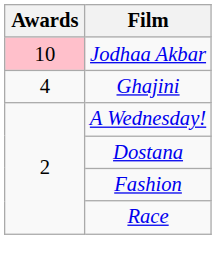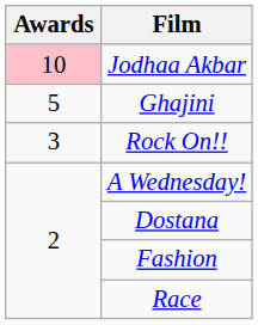 <table class="wikitable plainrowheaders" style="text-align:center;">
 <tr>
 <th scope="col" style="width:55px;">Awards</th>
 <th scope="col" style="text-align:center;">Film</th>
 </tr>
 <tr>
 <td scope="row" style="background: pink; text-align:center">10</td>
 <td><em><a href='#'>Jodhaa Akbar</a></em></td>
 </tr>
 <tr>
-<td scope="row" style="text-align:center">4</td>
+<td scope="row" style="text-align:center">5</td>
 <td><a href='#'><em>Ghajini</em></a></td>
+</tr>
+<tr>
+<td>3</td>
+<td><em><a href='#'>Rock On!!</a></em></td>
 </tr>
 <tr>
 <td rowspan="4">2</td>
 <td><em><a href='#'>A Wednesday!</a></em></td>
 </tr>
 <tr>
 <td><a href='#'><em>Dostana</em></a></td>
 </tr>
 <tr>
 <td><a href='#'><em>Fashion</em></a></td>
 </tr>
 <tr>
 <td><a href='#'><em>Race</em></a></td>
 </tr>
 </table>
